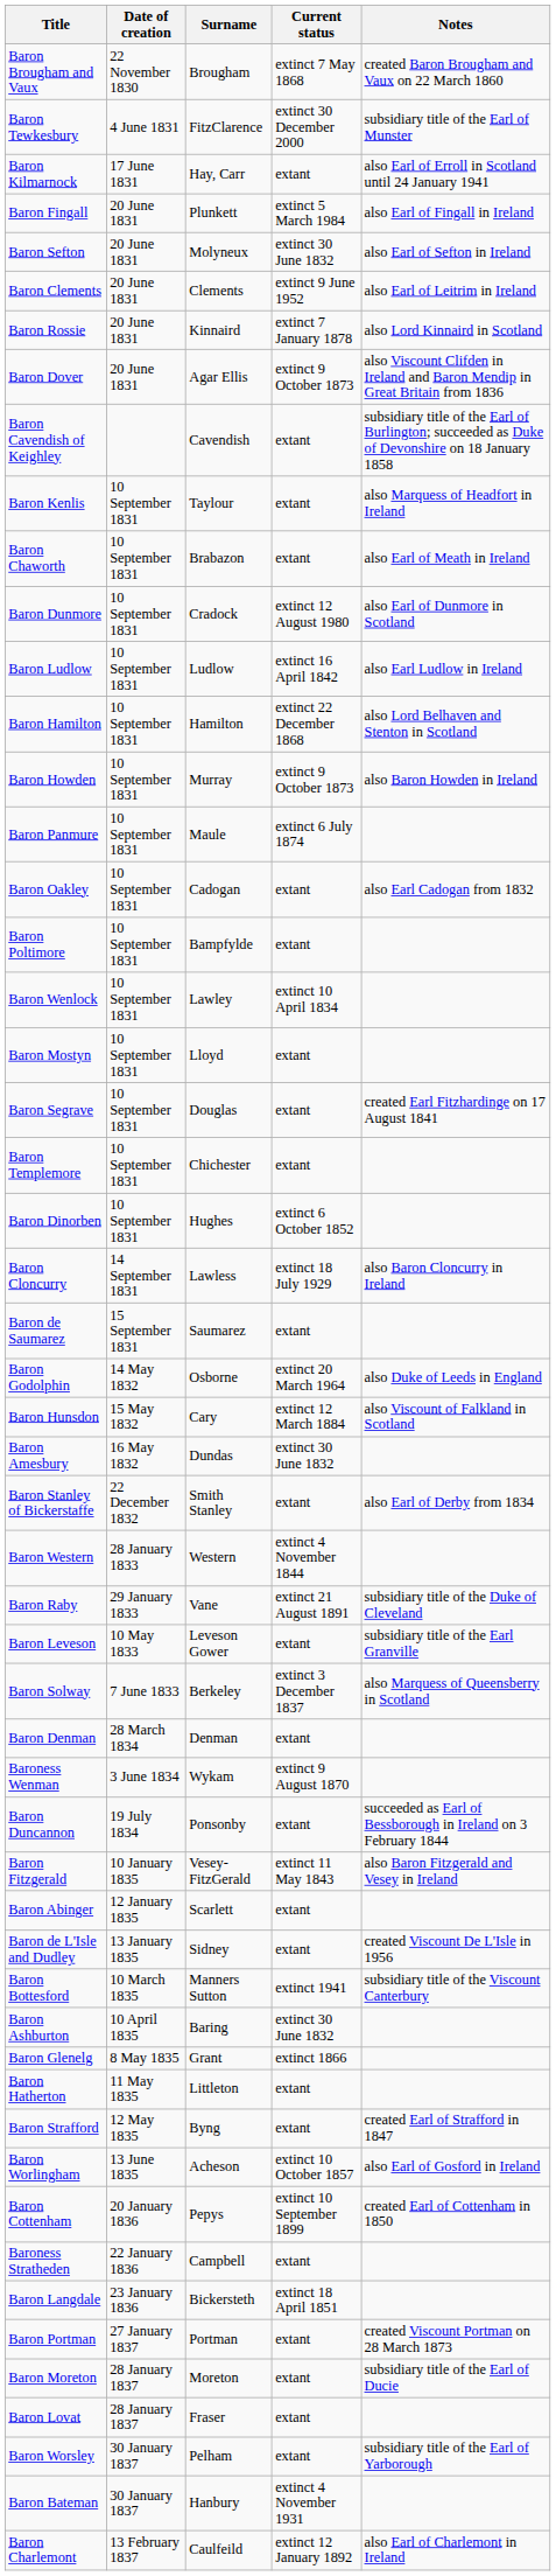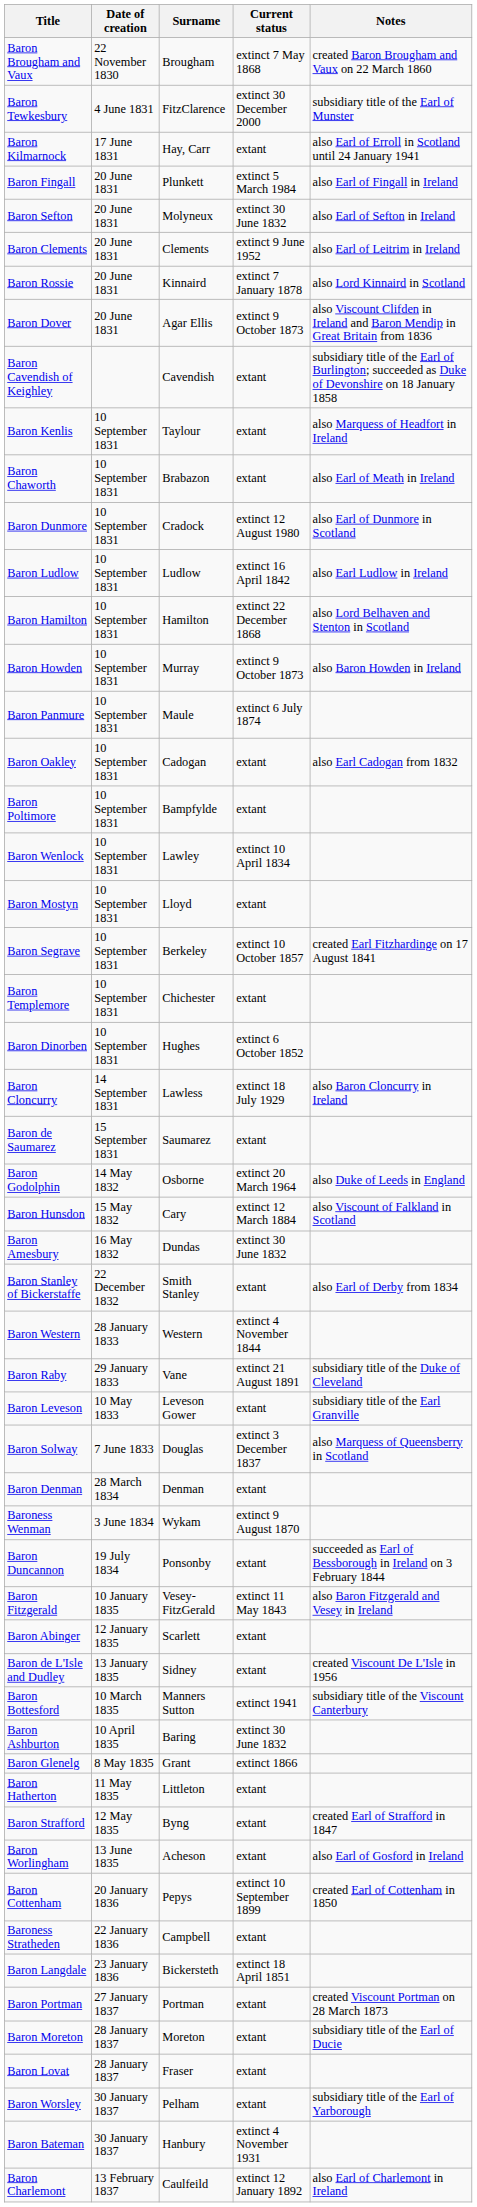 <table class="wikitable sortable">
 <tr>
 <th>Title</th>
 <th>Date of <br>creation</th>
 <th>Surname</th>
 <th>Current status</th>
 <th>Notes</th>
 </tr>
 <tr>
 <td><a href='#'>Baron Brougham and Vaux</a></td>
 <td>22 November 1830</td>
 <td>Brougham</td>
 <td>extinct 7 May 1868</td>
 <td>created <a href='#'>Baron Brougham and Vaux</a> on 22 March 1860</td>
 </tr>
 <tr>
 <td><a href='#'>Baron Tewkesbury</a></td>
 <td>4 June 1831</td>
 <td>FitzClarence</td>
 <td>extinct 30 December 2000</td>
 <td>subsidiary title of the <a href='#'>Earl of Munster</a></td>
 </tr>
 <tr>
 <td><a href='#'>Baron Kilmarnock</a></td>
 <td>17 June 1831</td>
 <td>Hay, Carr</td>
 <td>extant</td>
 <td>also <a href='#'>Earl of Erroll</a> in <a href='#'>Scotland</a> until 24 January 1941</td>
 </tr>
 <tr>
 <td><a href='#'>Baron Fingall</a></td>
 <td>20 June 1831</td>
 <td>Plunkett</td>
 <td>extinct 5 March 1984</td>
 <td>also <a href='#'>Earl of Fingall</a> in <a href='#'>Ireland</a></td>
 </tr>
 <tr>
 <td><a href='#'>Baron Sefton</a></td>
 <td>20 June 1831</td>
 <td>Molyneux</td>
 <td>extinct 30 June 1832</td>
 <td>also <a href='#'>Earl of Sefton</a> in <a href='#'>Ireland</a></td>
 </tr>
 <tr>
 <td><a href='#'>Baron Clements</a></td>
 <td>20 June 1831</td>
 <td>Clements</td>
 <td>extinct 9 June 1952</td>
 <td>also <a href='#'>Earl of Leitrim</a> in <a href='#'>Ireland</a></td>
 </tr>
 <tr>
 <td><a href='#'>Baron Rossie</a></td>
 <td>20 June 1831</td>
 <td>Kinnaird</td>
 <td>extinct 7 January 1878</td>
 <td>also <a href='#'>Lord Kinnaird</a> in <a href='#'>Scotland</a></td>
 </tr>
 <tr>
 <td><a href='#'>Baron Dover</a></td>
 <td>20 June 1831</td>
 <td>Agar Ellis</td>
 <td>extinct 9 October 1873</td>
 <td>also <a href='#'>Viscount Clifden</a> in <a href='#'>Ireland</a> and <a href='#'>Baron Mendip</a> in <a href='#'>Great Britain</a> from 1836</td>
 </tr>
 <tr>
 <td><a href='#'>Baron Cavendish of Keighley</a></td>
 <td></td>
 <td>Cavendish</td>
 <td>extant</td>
 <td>subsidiary title of the <a href='#'>Earl of Burlington</a>; succeeded as <a href='#'>Duke of Devonshire</a> on 18 January 1858</td>
 </tr>
 <tr>
 <td><a href='#'>Baron Kenlis</a></td>
 <td>10 September 1831</td>
 <td>Taylour</td>
 <td>extant</td>
 <td>also <a href='#'>Marquess of Headfort</a> in <a href='#'>Ireland</a></td>
 </tr>
 <tr>
 <td><a href='#'>Baron Chaworth</a></td>
 <td>10 September 1831</td>
 <td>Brabazon</td>
 <td>extant</td>
 <td>also <a href='#'>Earl of Meath</a> in <a href='#'>Ireland</a></td>
 </tr>
 <tr>
 <td><a href='#'>Baron Dunmore</a></td>
 <td>10 September 1831</td>
 <td>Cradock</td>
 <td>extinct 12 August 1980</td>
 <td>also <a href='#'>Earl of Dunmore</a> in <a href='#'>Scotland</a></td>
 </tr>
 <tr>
 <td><a href='#'>Baron Ludlow</a></td>
 <td>10 September 1831</td>
 <td>Ludlow</td>
 <td>extinct 16 April 1842</td>
 <td>also <a href='#'>Earl Ludlow</a> in <a href='#'>Ireland</a></td>
 </tr>
 <tr>
 <td><a href='#'>Baron Hamilton</a></td>
 <td>10 September 1831</td>
 <td>Hamilton</td>
 <td>extinct 22 December 1868</td>
 <td>also <a href='#'>Lord Belhaven and Stenton</a> in <a href='#'>Scotland</a></td>
 </tr>
 <tr>
 <td><a href='#'>Baron Howden</a></td>
 <td>10 September 1831</td>
 <td>Murray</td>
 <td>extinct 9 October 1873</td>
 <td>also <a href='#'>Baron Howden</a> in <a href='#'>Ireland</a></td>
 </tr>
 <tr>
 <td><a href='#'>Baron Panmure</a></td>
 <td>10 September 1831</td>
 <td>Maule</td>
 <td>extinct 6 July 1874</td>
 <td></td>
 </tr>
 <tr>
 <td><a href='#'>Baron Oakley</a></td>
 <td>10 September 1831</td>
 <td>Cadogan</td>
 <td>extant</td>
 <td>also <a href='#'>Earl Cadogan</a> from 1832</td>
 </tr>
 <tr>
 <td><a href='#'>Baron Poltimore</a></td>
 <td>10 September 1831</td>
 <td>Bampfylde</td>
 <td>extant</td>
 <td></td>
 </tr>
 <tr>
 <td><a href='#'>Baron Wenlock</a></td>
 <td>10 September 1831</td>
 <td>Lawley</td>
 <td>extinct 10 April 1834</td>
 <td></td>
 </tr>
 <tr>
 <td><a href='#'>Baron Mostyn</a></td>
 <td>10 September 1831</td>
 <td>Lloyd</td>
 <td>extant</td>
 <td></td>
 </tr>
 <tr>
 <td><a href='#'>Baron Segrave</a></td>
 <td>10 September 1831</td>
-<td>Douglas</td>
-<td>extant</td>
+<td>Berkeley</td>
+<td>extinct 10 October 1857</td>
 <td>created <a href='#'>Earl Fitzhardinge</a> on 17 August 1841</td>
 </tr>
 <tr>
 <td><a href='#'>Baron Templemore</a></td>
 <td>10 September 1831</td>
 <td>Chichester</td>
 <td>extant</td>
 <td></td>
 </tr>
 <tr>
 <td><a href='#'>Baron Dinorben</a></td>
 <td>10 September 1831</td>
 <td>Hughes</td>
 <td>extinct 6 October 1852</td>
 <td></td>
 </tr>
 <tr>
 <td><a href='#'>Baron Cloncurry</a></td>
 <td>14 September 1831</td>
 <td>Lawless</td>
 <td>extinct 18 July 1929</td>
 <td>also <a href='#'>Baron Cloncurry</a> in <a href='#'>Ireland</a></td>
 </tr>
 <tr>
 <td><a href='#'>Baron de Saumarez</a></td>
 <td>15 September 1831</td>
 <td>Saumarez</td>
 <td>extant</td>
 <td></td>
 </tr>
 <tr>
 <td><a href='#'>Baron Godolphin</a></td>
 <td>14 May 1832</td>
 <td>Osborne</td>
 <td>extinct 20 March 1964</td>
 <td>also <a href='#'>Duke of Leeds</a> in <a href='#'>England</a></td>
 </tr>
 <tr>
 <td><a href='#'>Baron Hunsdon</a></td>
 <td>15 May 1832</td>
 <td>Cary</td>
 <td>extinct 12 March 1884</td>
 <td>also <a href='#'>Viscount of Falkland</a> in <a href='#'>Scotland</a></td>
 </tr>
 <tr>
 <td><a href='#'>Baron Amesbury</a></td>
 <td>16 May 1832</td>
 <td>Dundas</td>
 <td>extinct 30 June 1832</td>
 <td></td>
 </tr>
 <tr>
 <td><a href='#'>Baron Stanley of Bickerstaffe</a></td>
 <td>22 December 1832</td>
 <td>Smith Stanley</td>
 <td>extant</td>
 <td>also <a href='#'>Earl of Derby</a> from 1834</td>
 </tr>
 <tr>
 <td><a href='#'>Baron Western</a></td>
 <td>28 January 1833</td>
 <td>Western</td>
 <td>extinct 4 November 1844</td>
 <td></td>
 </tr>
 <tr>
 <td><a href='#'>Baron Raby</a></td>
 <td>29 January 1833</td>
 <td>Vane</td>
 <td>extinct 21 August 1891</td>
 <td>subsidiary title of the <a href='#'>Duke of Cleveland</a></td>
 </tr>
 <tr>
 <td><a href='#'>Baron Leveson</a></td>
 <td>10 May 1833</td>
 <td>Leveson Gower</td>
 <td>extant</td>
 <td>subsidiary title of the <a href='#'>Earl Granville</a></td>
 </tr>
 <tr>
 <td><a href='#'>Baron Solway</a></td>
 <td>7 June 1833</td>
-<td>Berkeley</td>
+<td>Douglas</td>
 <td>extinct 3 December 1837</td>
 <td>also <a href='#'>Marquess of Queensberry</a> in <a href='#'>Scotland</a></td>
 </tr>
 <tr>
 <td><a href='#'>Baron Denman</a></td>
 <td>28 March 1834</td>
 <td>Denman</td>
 <td>extant</td>
 <td></td>
 </tr>
 <tr>
 <td><a href='#'>Baroness Wenman</a></td>
 <td>3 June 1834</td>
 <td>Wykam</td>
 <td>extinct 9 August 1870</td>
 <td></td>
 </tr>
 <tr>
 <td><a href='#'>Baron Duncannon</a></td>
 <td>19 July 1834</td>
 <td>Ponsonby</td>
 <td>extant</td>
 <td>succeeded as <a href='#'>Earl of Bessborough</a> in <a href='#'>Ireland</a> on 3 February 1844</td>
 </tr>
 <tr>
 <td><a href='#'>Baron Fitzgerald</a></td>
 <td>10 January 1835</td>
 <td>Vesey-FitzGerald</td>
 <td>extinct 11 May 1843</td>
 <td>also <a href='#'>Baron Fitzgerald and Vesey</a> in <a href='#'>Ireland</a></td>
 </tr>
 <tr>
 <td><a href='#'>Baron Abinger</a></td>
 <td>12 January 1835</td>
 <td>Scarlett</td>
 <td>extant</td>
 <td> </td>
 </tr>
 <tr>
 <td><a href='#'>Baron de L'Isle and Dudley</a></td>
 <td>13 January 1835</td>
 <td>Sidney</td>
 <td>extant</td>
 <td>created <a href='#'>Viscount De L'Isle</a> in 1956</td>
 </tr>
 <tr>
 <td><a href='#'>Baron Bottesford</a></td>
 <td>10 March 1835</td>
 <td>Manners Sutton</td>
 <td>extinct 1941</td>
 <td>subsidiary title of the <a href='#'>Viscount Canterbury</a></td>
 </tr>
 <tr>
 <td><a href='#'>Baron Ashburton</a></td>
 <td>10 April 1835</td>
 <td>Baring</td>
 <td>extinct 30 June 1832</td>
 <td> </td>
 </tr>
 <tr>
 <td><a href='#'>Baron Glenelg</a></td>
 <td>8 May 1835</td>
 <td>Grant</td>
 <td>extinct 1866</td>
 <td> </td>
 </tr>
 <tr>
 <td><a href='#'>Baron Hatherton</a></td>
 <td>11 May 1835</td>
 <td>Littleton</td>
 <td>extant</td>
 <td> </td>
 </tr>
 <tr>
 <td><a href='#'>Baron Strafford</a></td>
 <td>12 May 1835</td>
 <td>Byng</td>
 <td>extant</td>
 <td>created <a href='#'>Earl of Strafford</a> in 1847</td>
 </tr>
 <tr>
 <td><a href='#'>Baron Worlingham</a></td>
 <td>13 June 1835</td>
 <td>Acheson</td>
-<td>extinct 10 October 1857</td>
+<td>extant</td>
 <td>also <a href='#'>Earl of Gosford</a> in <a href='#'>Ireland</a></td>
 </tr>
 <tr>
 <td><a href='#'>Baron Cottenham</a></td>
 <td>20 January 1836</td>
 <td>Pepys</td>
 <td>extinct 10 September 1899</td>
 <td>created <a href='#'>Earl of Cottenham</a> in 1850</td>
 </tr>
 <tr>
 <td><a href='#'>Baroness Stratheden</a></td>
 <td>22 January 1836</td>
 <td>Campbell</td>
 <td>extant</td>
 <td></td>
 </tr>
 <tr>
 <td><a href='#'>Baron Langdale</a></td>
 <td>23 January 1836</td>
 <td>Bickersteth</td>
 <td>extinct 18 April 1851</td>
 <td></td>
 </tr>
 <tr>
 <td><a href='#'>Baron Portman</a></td>
 <td>27 January 1837</td>
 <td>Portman</td>
 <td>extant</td>
 <td>created <a href='#'>Viscount Portman</a> on 28 March 1873</td>
 </tr>
 <tr>
 <td><a href='#'>Baron Moreton</a></td>
 <td>28 January 1837</td>
 <td>Moreton</td>
 <td>extant</td>
 <td>subsidiary title of the <a href='#'>Earl of Ducie</a></td>
 </tr>
 <tr>
 <td><a href='#'>Baron Lovat</a></td>
 <td>28 January 1837</td>
 <td>Fraser</td>
 <td>extant</td>
 <td></td>
 </tr>
 <tr>
 <td><a href='#'>Baron Worsley</a></td>
 <td>30 January 1837</td>
 <td>Pelham</td>
 <td>extant</td>
 <td>subsidiary title of the <a href='#'>Earl of Yarborough</a></td>
 </tr>
 <tr>
 <td><a href='#'>Baron Bateman</a></td>
 <td>30 January 1837</td>
 <td>Hanbury</td>
 <td>extinct 4 November 1931</td>
 <td></td>
 </tr>
 <tr>
 <td><a href='#'>Baron Charlemont</a></td>
 <td>13 February 1837</td>
 <td>Caulfeild</td>
 <td>extinct 12 January 1892</td>
 <td>also <a href='#'>Earl of Charlemont</a> in <a href='#'>Ireland</a></td>
 </tr>
 </table>
